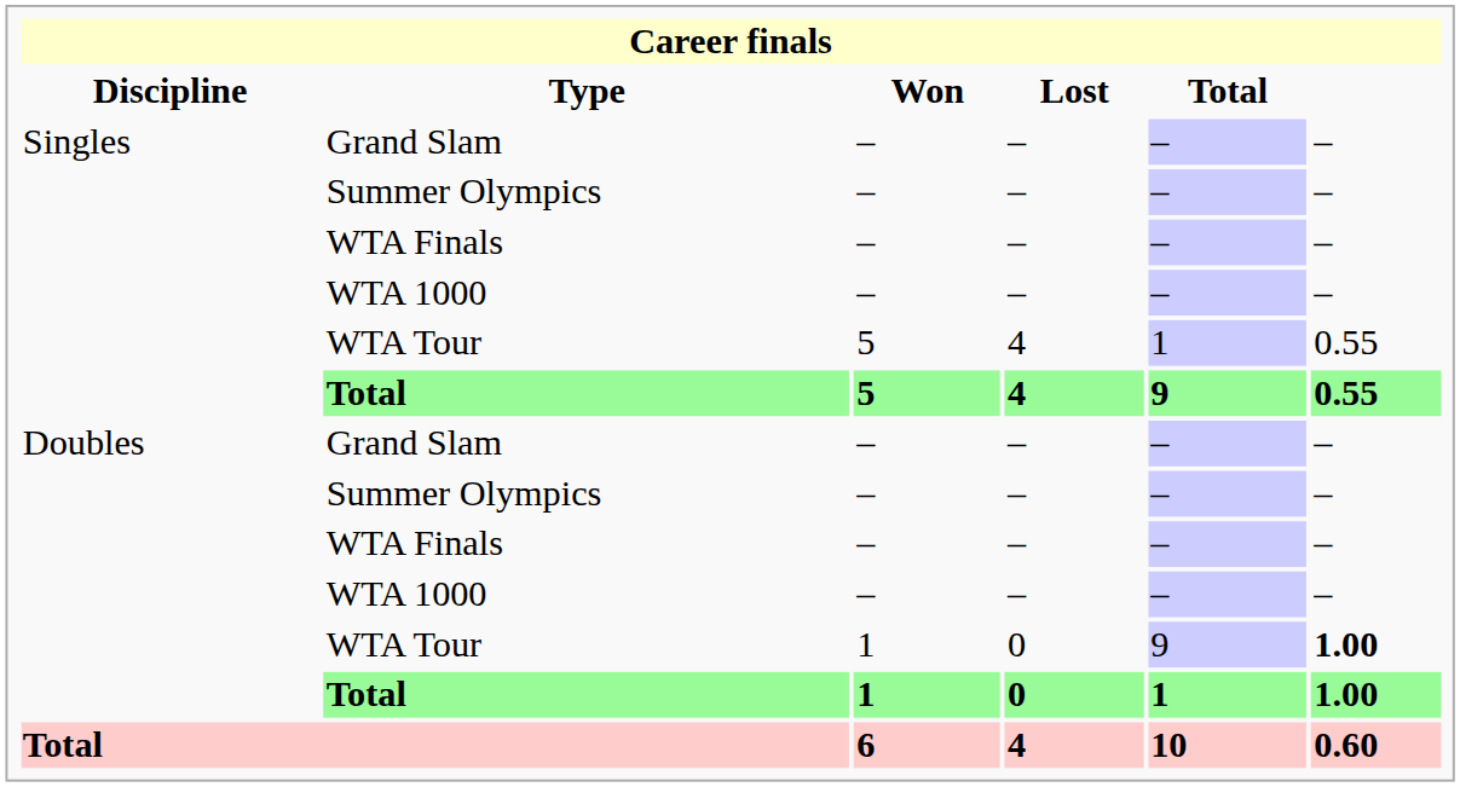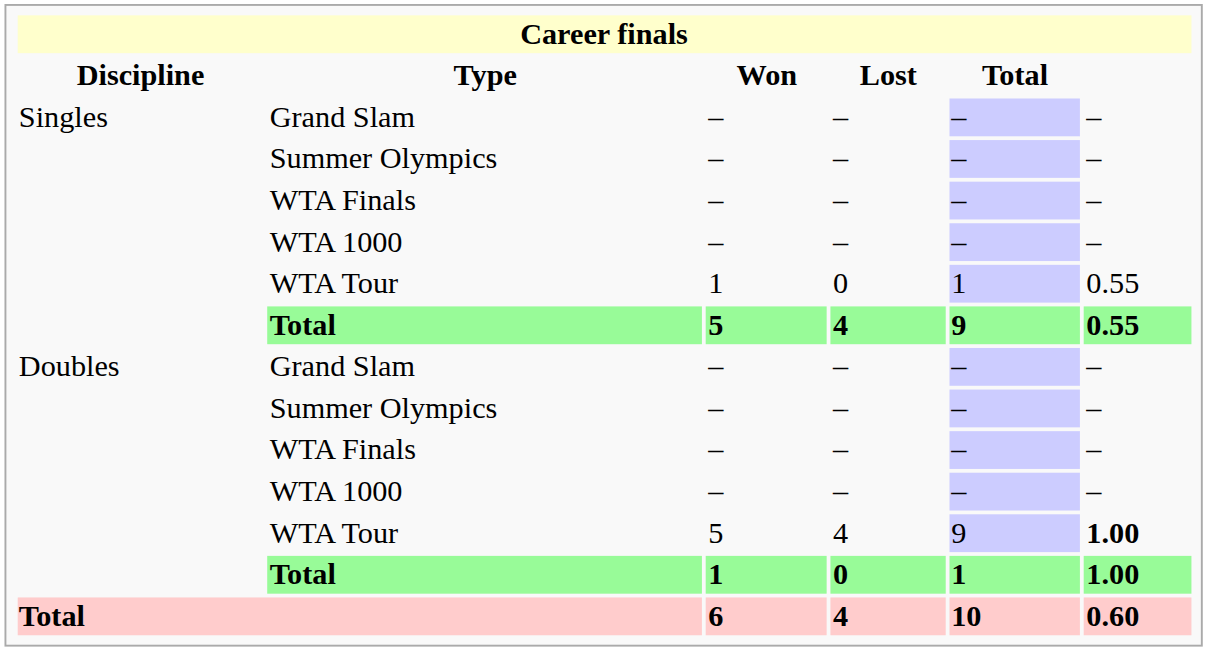 <table class="infobox vcard vevent nowrap" width=40%>
 <tr bgcolor=ffffcc>
 <th colspan=6>Career finals</th>
 </tr>
 <tr>
 <th>Discipline</th>
 <th>Type</th>
 <th>Won</th>
 <th>Lost</th>
 <th>Total</th>
 <th></th>
 </tr>
 <tr>
 <td rowspan=6>Singles</td>
 <td>Grand Slam</td>
 <td>–</td>
 <td>–</td>
 <td bgcolor="CCCCFF">–</td>
 <td>–</td>
 </tr>
 <tr>
 <td>Summer Olympics</td>
 <td>–</td>
 <td>–</td>
 <td bgcolor="CCCCFF">–</td>
 <td>–</td>
 </tr>
 <tr>
 <td>WTA Finals</td>
 <td>–</td>
 <td>–</td>
 <td bgcolor=CCCCFF>–</td>
 <td>–</td>
 </tr>
 <tr>
 <td>WTA 1000</td>
 <td>–</td>
 <td>–</td>
 <td bgcolor="CCCCFF">–</td>
 <td>–</td>
 </tr>
 <tr>
 <td>WTA Tour</td>
-<td>5</td>
-<td>4</td>
+<td>1</td>
+<td>0</td>
 <td bgcolor="CCCCFF">1</td>
 <td>0.55</td>
 </tr>
 <tr style="font-weight:bold;background:#98FB98;">
 <td>Total</td>
 <td>5</td>
 <td>4</td>
 <td>9</td>
 <td>0.55</td>
 </tr>
 <tr>
 <td rowspan=6>Doubles</td>
 <td>Grand Slam</td>
 <td>–</td>
 <td>–</td>
 <td bgcolor="CCCCFF">–</td>
 <td>–</td>
 </tr>
 <tr>
 <td>Summer Olympics</td>
 <td>–</td>
 <td>–</td>
 <td bgcolor=CCCCFF>–</td>
 <td>–</td>
 </tr>
 <tr>
 <td>WTA Finals</td>
 <td>–</td>
 <td>–</td>
 <td bgcolor=CCCCFF>–</td>
 <td>–</td>
 </tr>
 <tr>
 <td>WTA 1000</td>
 <td>–</td>
 <td>–</td>
 <td bgcolor="CCCCFF">–</td>
 <td>–</td>
 </tr>
 <tr>
 <td>WTA Tour</td>
-<td>1</td>
-<td>0</td>
+<td>5</td>
+<td>4</td>
 <td bgcolor="CCCCFF">9</td>
 <td><strong>1.00</strong></td>
 </tr>
 <tr style="font-weight:bold;background:#98FB98;">
 <td>Total</td>
 <td>1</td>
 <td>0</td>
 <td>1</td>
 <td>1.00</td>
 </tr>
 <tr style="font-weight:bold;background:#FCC;">
 <td colspan="2">Total</td>
 <td>6</td>
 <td>4</td>
 <td>10</td>
 <td>0.60</td>
 </tr>
 </table>
